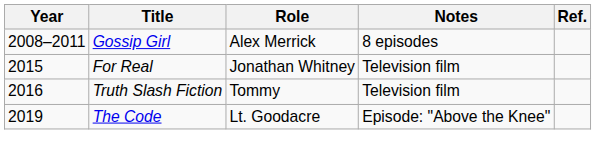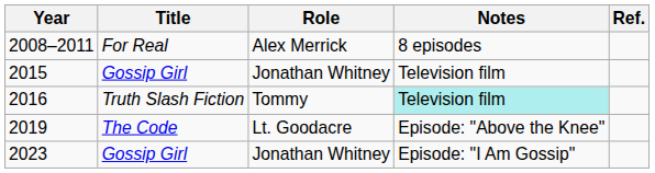 <table class="wikitable sortable">
 <tr>
 <th>Year</th>
 <th>Title</th>
 <th>Role</th>
 <th>Notes</th>
 <th>Ref.</th>
 </tr>
 <tr>
 <td>2008–2011</td>
-<td><em><a href='#'>Gossip Girl</a></em></td>
+<td><em>For Real</em></td>
 <td>Alex Merrick</td>
 <td>8 episodes</td>
 <td></td>
 </tr>
 <tr>
 <td>2015</td>
-<td><em>For Real</em></td>
+<td><em><a href='#'>Gossip Girl</a></em></td>
 <td>Jonathan Whitney</td>
 <td>Television film</td>
 <td></td>
 </tr>
 <tr>
 <td>2016</td>
 <td><em>Truth Slash Fiction</em></td>
 <td>Tommy</td>
-<td>Television film</td>
+<td style="background: paleturquoise;">Television film</td>
 <td></td>
 </tr>
 <tr>
 <td>2019</td>
 <td><a href='#'><em>The Code</em></a></td>
 <td>Lt. Goodacre</td>
 <td>Episode: "Above the Knee"</td>
 <td></td>
 </tr>
+<tr>
+<td>2023</td>
+<td><em><a href='#'>Gossip Girl</a></em></td>
+<td>Jonathan Whitney</td>
+<td>Episode: "I Am Gossip"</td>
+<td></td>
+</tr>
 </table>
